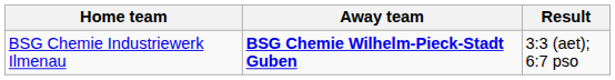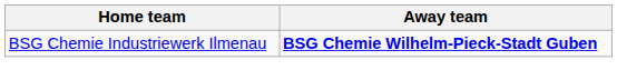 <table class="wikitable" style="width:600px">
 <tr>
 <th>Home team</th>
 <th>Away team</th>
-<th style="width:80px;">Result</th>
 </tr>
 <tr>
 <td><a href='#'>BSG Chemie Industriewerk Ilmenau</a></td>
 <td><strong><a href='#'>BSG Chemie Wilhelm-Pieck-Stadt Guben</a></strong></td>
-<td>3:3 (aet); 6:7 pso</td>
 </tr>
 </table>
